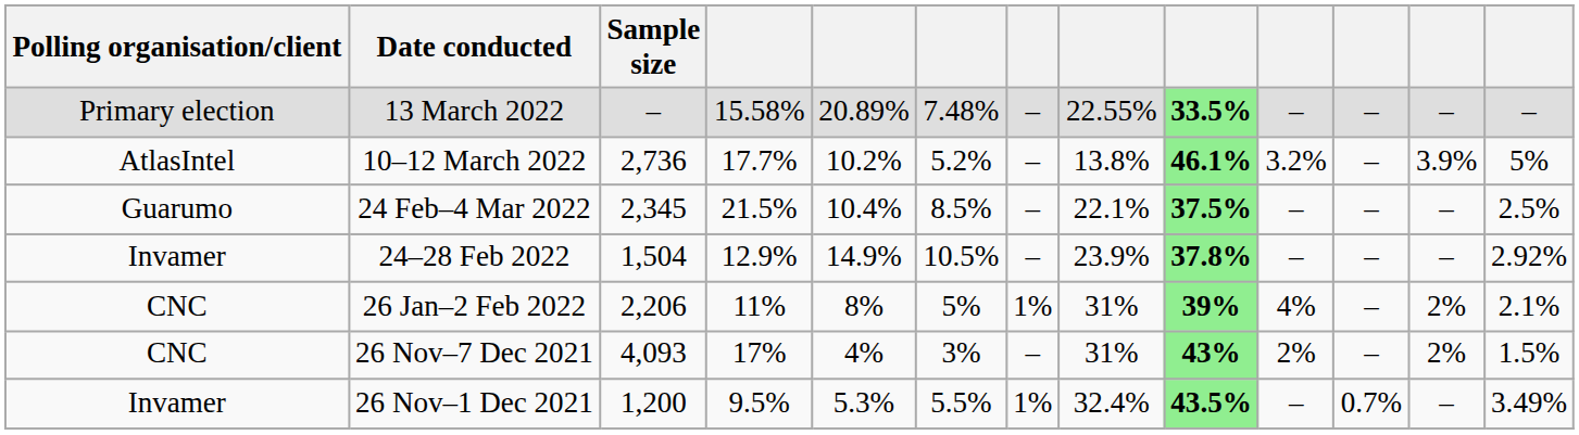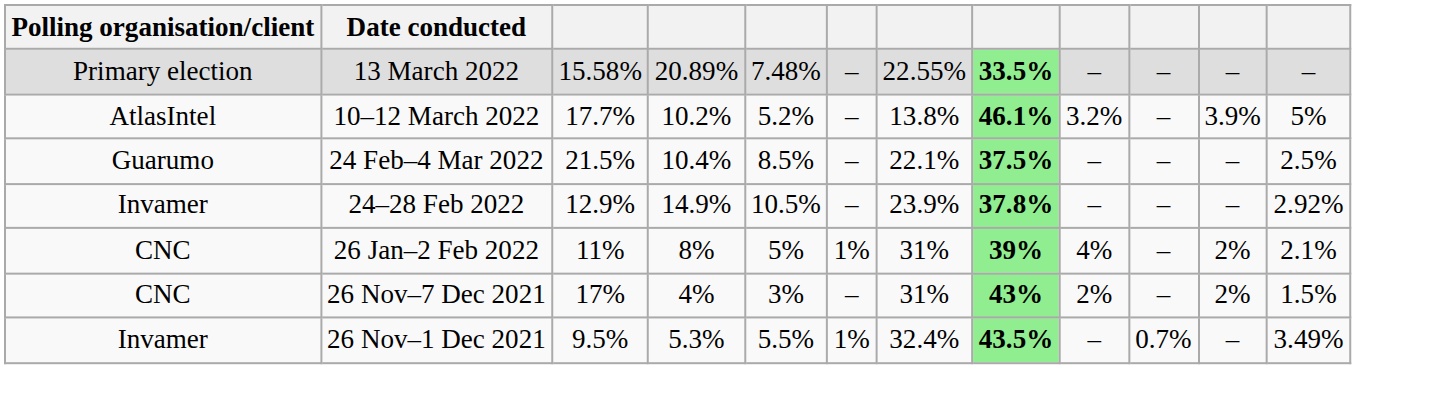 <table class="wikitable" style="text-align:center;font-size:85%;line-height:5x">
 <tr>
 <th>Polling organisation/client</th>
 <th>Date conducted</th>
-<th>Sample<br>size</th>
 <th></th>
 <th></th>
 <th></th>
 <th></th>
 <th></th>
 <th></th>
 <th></th>
 <th></th>
 <th></th>
 <th></th>
 </tr>
 <tr style="background:#dedede">
 <td>Primary election</td>
 <td>13 March 2022</td>
-<td>–</td>
 <td>15.58%</td>
 <td>20.89%</td>
 <td>7.48%</td>
 <td>–</td>
 <td>22.55%</td>
 <td style="background:lightgreen;"><strong>33.5%</strong></td>
 <td>–</td>
 <td>–</td>
 <td>–</td>
 <td>–</td>
 </tr>
 <tr>
 <td>AtlasIntel</td>
 <td>10–12 March 2022</td>
-<td>2,736</td>
 <td>17.7%</td>
 <td>10.2%</td>
 <td>5.2%</td>
 <td>–</td>
 <td>13.8%</td>
 <td style="background:lightgreen;"><strong>46.1%</strong></td>
 <td>3.2%</td>
 <td>–</td>
 <td>3.9%</td>
 <td>5%</td>
 </tr>
 <tr>
 <td>Guarumo</td>
 <td>24 Feb–4 Mar 2022</td>
-<td>2,345</td>
 <td>21.5%</td>
 <td>10.4%</td>
 <td>8.5%</td>
 <td>–</td>
 <td>22.1%</td>
 <td style="background:lightgreen"><strong>37.5%</strong></td>
 <td>–</td>
 <td>–</td>
 <td>–</td>
 <td>2.5%</td>
 </tr>
 <tr>
 <td>Invamer</td>
 <td>24–28 Feb 2022</td>
-<td>1,504</td>
 <td>12.9%</td>
 <td>14.9%</td>
 <td>10.5%</td>
 <td>–</td>
 <td>23.9%</td>
 <td style="background:lightgreen;"><strong>37.8%</strong></td>
 <td>–</td>
 <td>–</td>
 <td>–</td>
 <td>2.92%</td>
 </tr>
 <tr>
 <td>CNC</td>
 <td>26 Jan–2 Feb 2022</td>
-<td>2,206</td>
 <td>11%</td>
 <td>8%</td>
 <td>5%</td>
 <td>1%</td>
 <td>31%</td>
 <td style="background:lightgreen;"><strong>39%</strong></td>
 <td>4%</td>
 <td>–</td>
 <td>2%</td>
 <td>2.1%</td>
 </tr>
 <tr>
 <td>CNC</td>
 <td>26 Nov–7 Dec 2021</td>
-<td>4,093</td>
 <td>17%</td>
 <td>4%</td>
 <td>3%</td>
 <td>–</td>
 <td>31%</td>
 <td style="background:lightgreen;"><strong>43%</strong></td>
 <td>2%</td>
 <td>–</td>
 <td>2%</td>
 <td>1.5%</td>
 </tr>
 <tr>
 <td>Invamer</td>
 <td>26 Nov–1 Dec 2021</td>
-<td>1,200</td>
 <td>9.5%</td>
 <td>5.3%</td>
 <td>5.5%</td>
 <td>1%</td>
 <td>32.4%</td>
 <td style="background:lightgreen;"><strong>43.5%</strong></td>
 <td>–</td>
 <td>0.7%</td>
 <td>–</td>
 <td>3.49%</td>
 </tr>
 </table>
